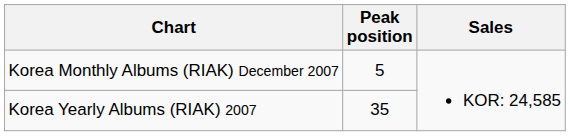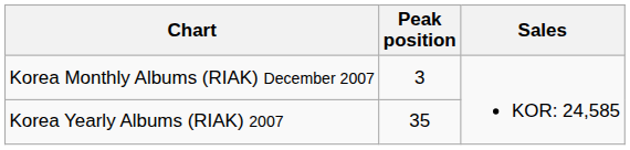 <table class="wikitable">
 <tr>
 <th>Chart</th>
 <th>Peak<br>position</th>
 <th>Sales</th>
 </tr>
 <tr>
 <td>Korea Monthly Albums (RIAK) <small>December 2007</small></td>
-<td style="text-align:center">5</td>
+<td style="text-align:center">3</td>
 <td rowspan="2"><br><ul><li>KOR: 24,585</li></ul></td>
 </tr>
 <tr>
 <td>Korea Yearly Albums (RIAK) <small>2007</small></td>
 <td style="text-align:center">35</td>
 </tr>
 </table>
